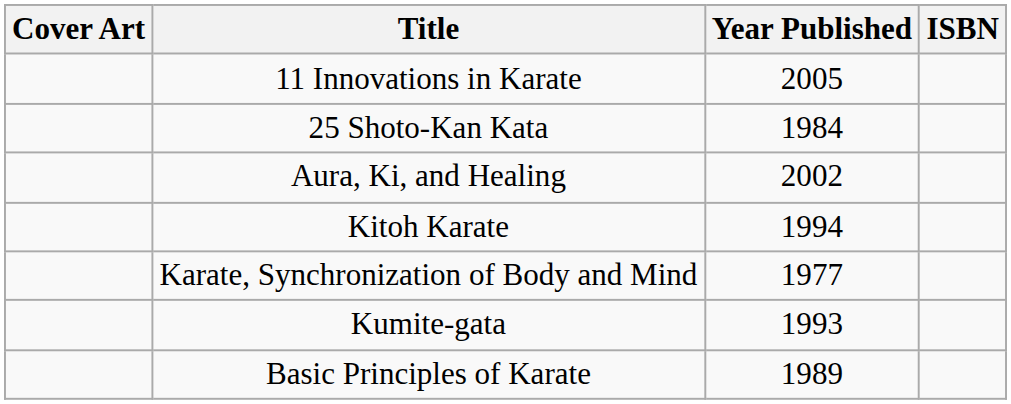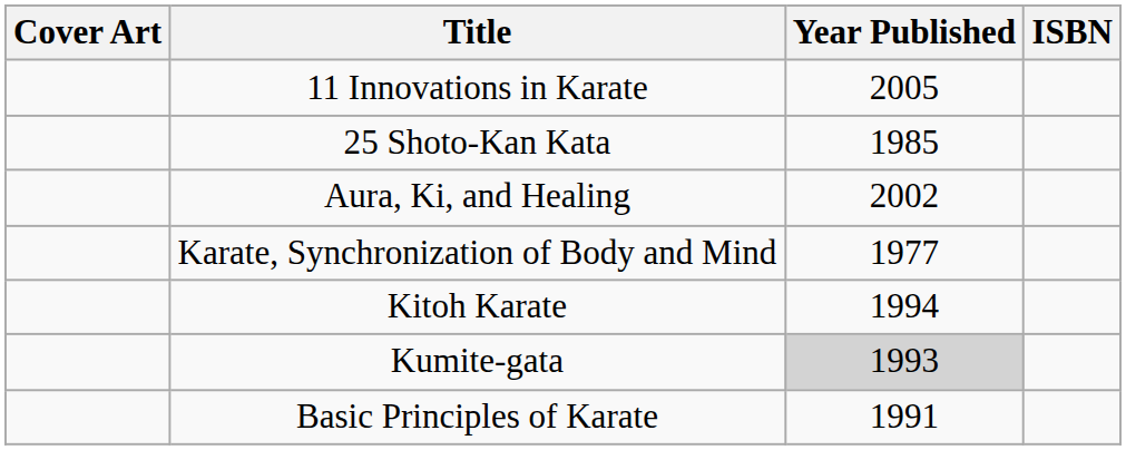 <table class="wikitable" style="text-align:center">
 <tr>
 <th>Cover Art</th>
 <th>Title</th>
 <th>Year Published</th>
 <th>ISBN</th>
 </tr>
 <tr>
 <td></td>
 <td>11 Innovations in Karate</td>
 <td>2005</td>
 <td></td>
 </tr>
 <tr>
 <td></td>
 <td>25 Shoto-Kan Kata</td>
-<td>1984</td>
+<td>1985</td>
 <td></td>
 </tr>
 <tr>
 <td></td>
 <td>Aura, Ki, and Healing</td>
 <td>2002</td>
 <td></td>
 </tr>
 <tr>
 <td></td>
+<td>Karate, Synchronization of Body and Mind</td>
+<td>1977</td>
+<td></td>
+</tr>
+<tr>
+<td></td>
 <td>Kitoh Karate</td>
 <td>1994</td>
 <td></td>
 </tr>
 <tr>
 <td></td>
-<td>Karate, Synchronization of Body and Mind</td>
-<td>1977</td>
-<td></td>
-</tr>
-<tr>
-<td></td>
 <td>Kumite-gata</td>
-<td>1993</td>
+<td style="background: lightgrey;">1993</td>
 <td></td>
 </tr>
 <tr>
 <td></td>
 <td>Basic Principles of Karate</td>
-<td>1989</td>
+<td>1991</td>
 <td></td>
 </tr>
 </table>
